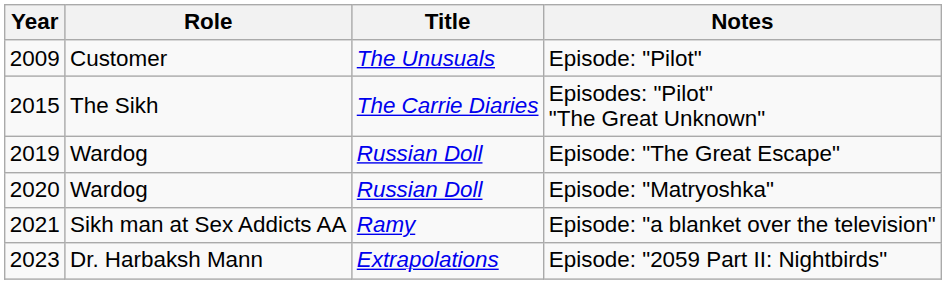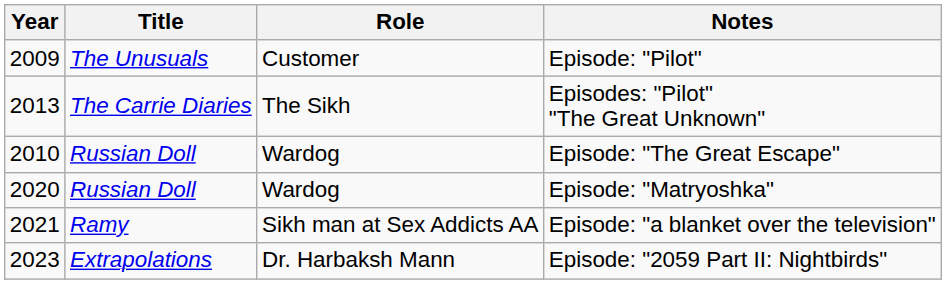 <table class="wikitable">
 <tr>
 <th>Year</th>
+<th>Title</th>
 <th>Role</th>
-<th>Title</th>
 <th>Notes</th>
 </tr>
 <tr>
 <td>2009</td>
+<td><em><a href='#'>The Unusuals</a></em></td>
 <td>Customer</td>
-<td><em><a href='#'>The Unusuals</a></em></td>
 <td>Episode: "Pilot"</td>
 </tr>
 <tr>
-<td>2015</td>
+<td>2013</td>
+<td><em><a href='#'>The Carrie Diaries</a></em></td>
 <td>The Sikh</td>
-<td><em><a href='#'>The Carrie Diaries</a></em></td>
 <td>Episodes: "Pilot"<br>"The Great Unknown"</td>
 </tr>
 <tr>
-<td>2019</td>
+<td>2010</td>
+<td><em><a href='#'>Russian Doll</a></em></td>
 <td>Wardog</td>
-<td><em><a href='#'>Russian Doll</a></em></td>
 <td>Episode: "The Great Escape"</td>
 </tr>
 <tr>
 <td>2020</td>
+<td><em><a href='#'>Russian Doll</a></em></td>
 <td>Wardog</td>
-<td><em><a href='#'>Russian Doll</a></em></td>
 <td>Episode: "Matryoshka"</td>
 </tr>
 <tr>
 <td>2021</td>
+<td><em><a href='#'>Ramy</a></em></td>
 <td>Sikh man at Sex Addicts AA</td>
-<td><em><a href='#'>Ramy</a></em></td>
 <td>Episode: "a blanket over the television"</td>
 </tr>
 <tr>
 <td>2023</td>
+<td><em><a href='#'>Extrapolations</a></em></td>
 <td>Dr. Harbaksh Mann</td>
-<td><em><a href='#'>Extrapolations</a></em></td>
 <td>Episode: "2059 Part II: Nightbirds"</td>
 </tr>
 </table>
